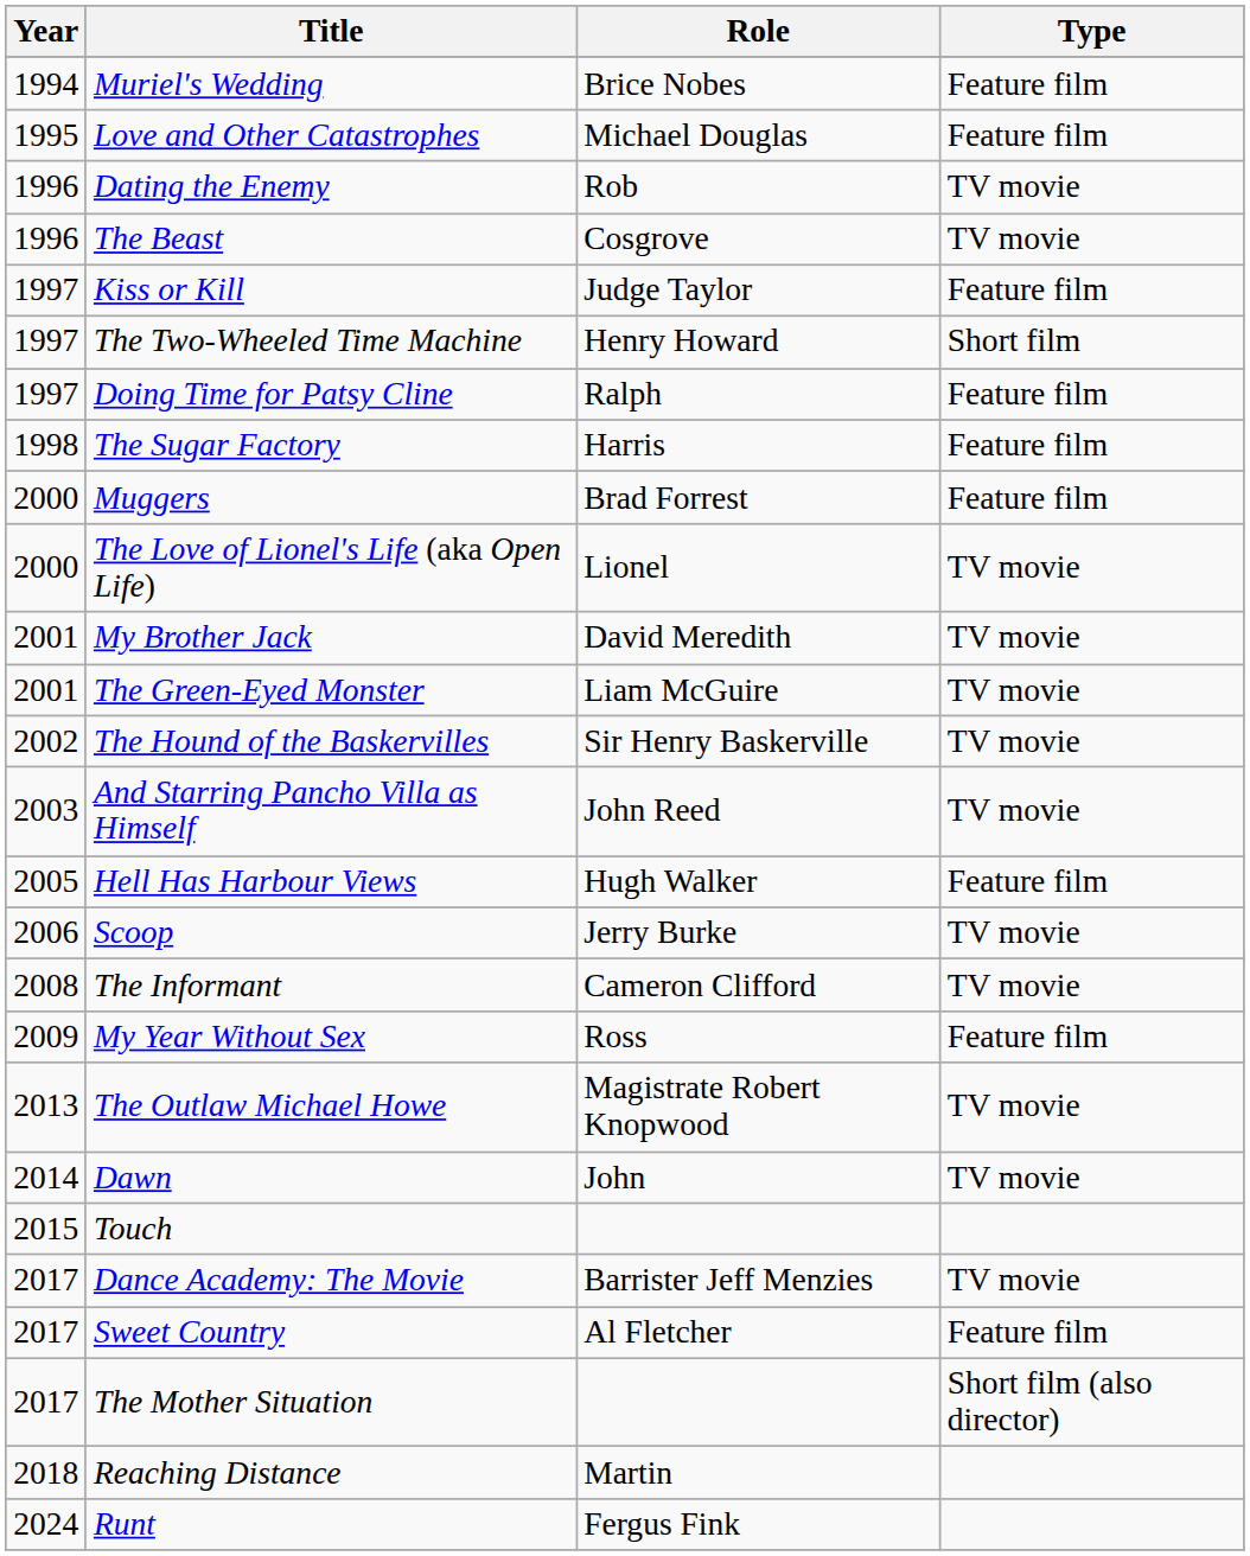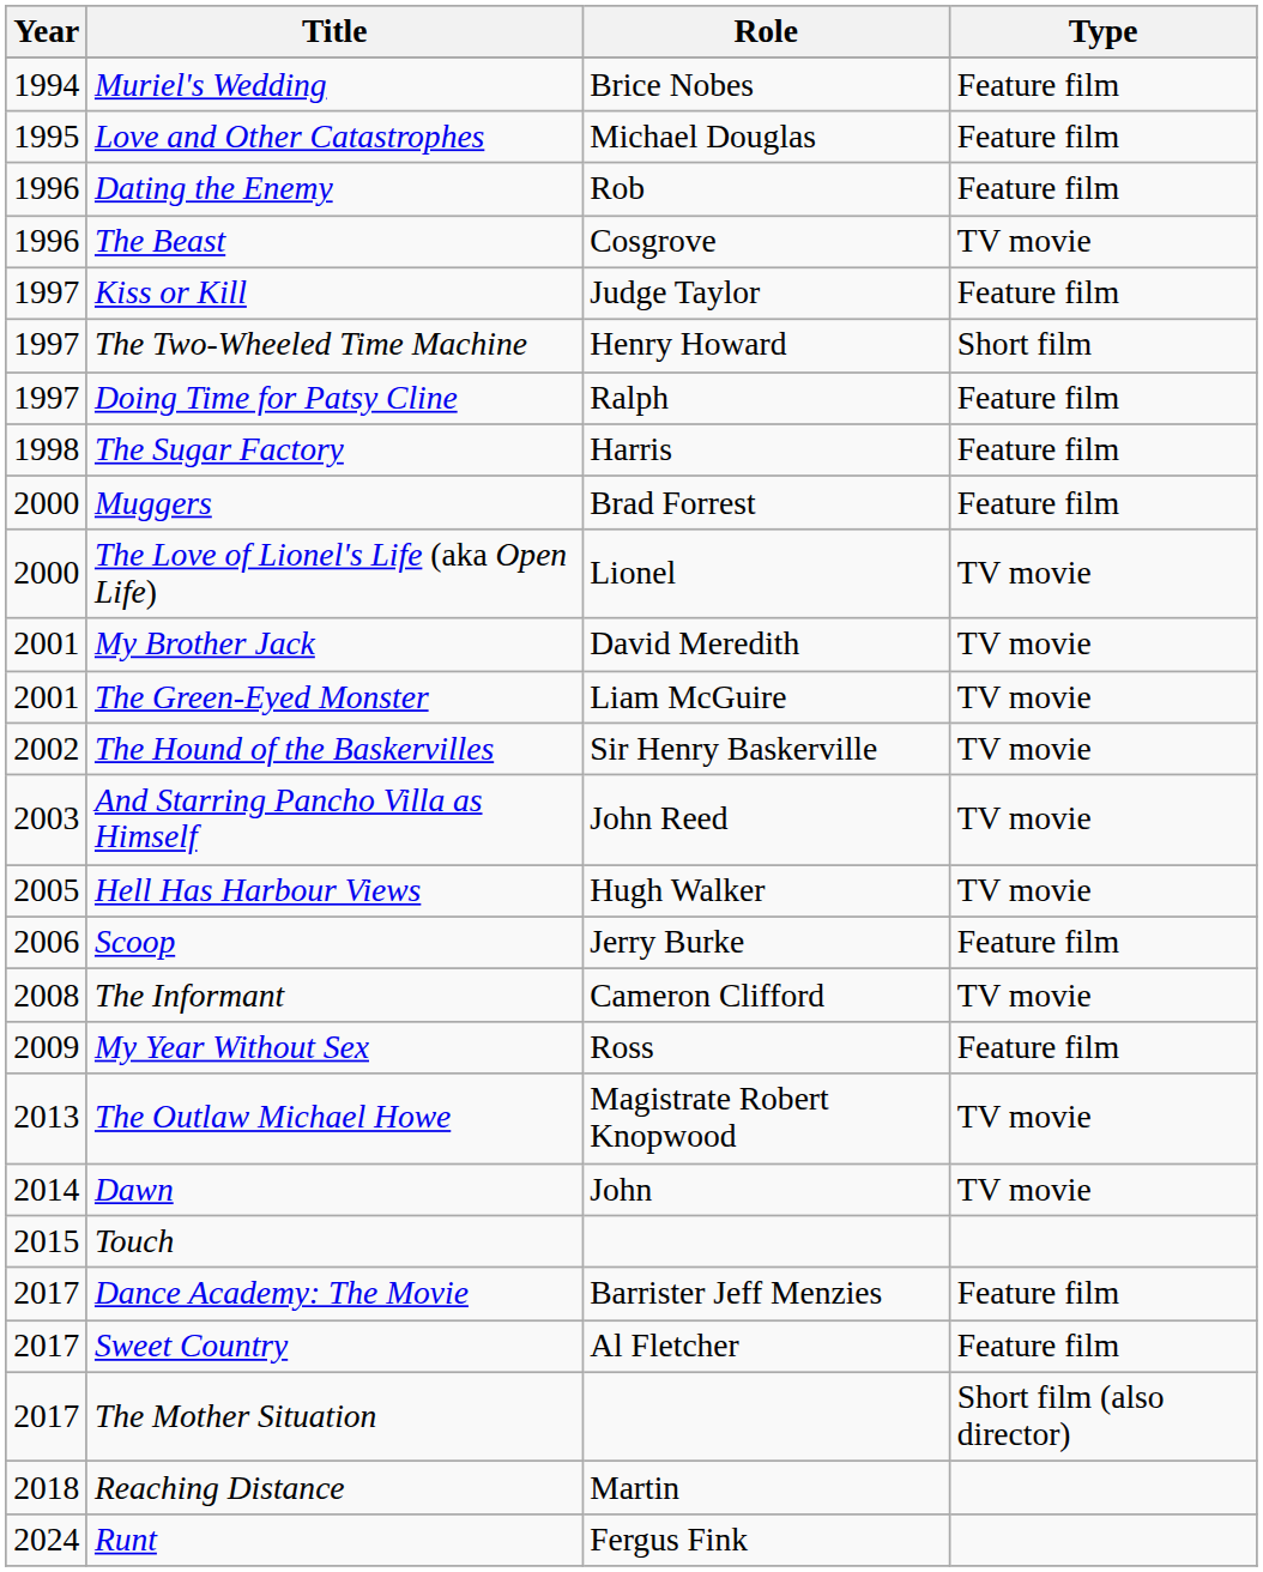 <table class="wikitable">
 <tr>
 <th>Year</th>
 <th>Title</th>
 <th>Role</th>
 <th>Type</th>
 </tr>
 <tr>
 </tr>
 <tr>
 <td>1994</td>
 <td><em><a href='#'>Muriel's Wedding</a></em></td>
 <td>Brice Nobes</td>
 <td>Feature film</td>
 </tr>
 <tr>
 <td>1995</td>
 <td><em><a href='#'>Love and Other Catastrophes</a></em></td>
 <td>Michael Douglas</td>
 <td>Feature film</td>
 </tr>
 <tr>
 <td>1996</td>
 <td><em><a href='#'>Dating the Enemy</a></em></td>
 <td>Rob</td>
-<td>TV movie</td>
+<td>Feature film</td>
 </tr>
 <tr>
 <td>1996</td>
 <td><em><a href='#'>The Beast</a></em></td>
 <td>Cosgrove</td>
 <td>TV movie</td>
 </tr>
 <tr>
 <td>1997</td>
 <td><em><a href='#'>Kiss or Kill</a></em></td>
 <td>Judge Taylor</td>
 <td>Feature film</td>
 </tr>
 <tr>
 <td>1997</td>
 <td><em>The Two-Wheeled Time Machine</em></td>
 <td>Henry Howard</td>
 <td>Short film</td>
 </tr>
 <tr>
 <td>1997</td>
 <td><em><a href='#'>Doing Time for Patsy Cline</a></em></td>
 <td>Ralph</td>
 <td>Feature film</td>
 </tr>
 <tr>
 <td>1998</td>
 <td><em><a href='#'>The Sugar Factory</a></em></td>
 <td>Harris</td>
 <td>Feature film</td>
 </tr>
 <tr>
 <td>2000</td>
 <td><em><a href='#'>Muggers</a></em></td>
 <td>Brad Forrest</td>
 <td>Feature film</td>
 </tr>
 <tr>
 <td>2000</td>
 <td><em><a href='#'>The Love of Lionel's Life</a></em> (aka <em>Open Life</em>)</td>
 <td>Lionel</td>
 <td>TV movie</td>
 </tr>
 <tr>
 <td>2001</td>
 <td><em><a href='#'>My Brother Jack</a></em></td>
 <td>David Meredith</td>
 <td>TV movie</td>
 </tr>
 <tr>
 <td>2001</td>
 <td><em><a href='#'>The Green-Eyed Monster</a></em></td>
 <td>Liam McGuire</td>
 <td>TV movie</td>
 </tr>
 <tr>
 <td>2002</td>
 <td><em><a href='#'>The Hound of the Baskervilles</a></em></td>
 <td>Sir Henry Baskerville</td>
 <td>TV movie</td>
 </tr>
 <tr>
 <td>2003</td>
 <td><em><a href='#'>And Starring Pancho Villa as Himself</a></em></td>
 <td>John Reed</td>
 <td>TV movie</td>
 </tr>
 <tr>
 <td>2005</td>
 <td><em><a href='#'>Hell Has Harbour Views</a></em></td>
 <td>Hugh Walker</td>
-<td>Feature film</td>
+<td>TV movie</td>
 </tr>
 <tr>
 <td>2006</td>
 <td><em><a href='#'>Scoop</a></em></td>
 <td>Jerry Burke</td>
-<td>TV movie</td>
+<td>Feature film</td>
 </tr>
 <tr>
 <td>2008</td>
 <td><em>The Informant</em></td>
 <td>Cameron Clifford</td>
 <td>TV movie</td>
 </tr>
 <tr>
 <td>2009</td>
 <td><em><a href='#'>My Year Without Sex</a></em></td>
 <td>Ross</td>
 <td>Feature film</td>
 </tr>
 <tr>
 <td>2013</td>
 <td><em><a href='#'>The Outlaw Michael Howe</a></em></td>
 <td>Magistrate Robert Knopwood</td>
 <td>TV movie</td>
 </tr>
 <tr>
 <td>2014</td>
 <td><em><a href='#'>Dawn</a></em></td>
 <td>John</td>
 <td>TV movie</td>
 </tr>
 <tr>
 <td>2015</td>
 <td><em>Touch</em></td>
 <td></td>
 <td></td>
 </tr>
 <tr>
 <td>2017</td>
 <td><em><a href='#'>Dance Academy: The Movie</a></em></td>
 <td>Barrister Jeff Menzies</td>
-<td>TV movie</td>
+<td>Feature film</td>
 </tr>
 <tr>
 <td>2017</td>
 <td><em><a href='#'>Sweet Country</a></em></td>
 <td>Al Fletcher</td>
 <td>Feature film</td>
 </tr>
 <tr>
 <td>2017</td>
 <td><em>The Mother Situation</em></td>
 <td></td>
 <td>Short film (also director)</td>
 </tr>
 <tr>
 <td>2018</td>
 <td><em>Reaching Distance</em></td>
 <td>Martin</td>
 <td></td>
 </tr>
 <tr>
 <td>2024</td>
 <td><em><a href='#'>Runt</a></em></td>
 <td>Fergus Fink</td>
 <td></td>
 </tr>
 </table>
